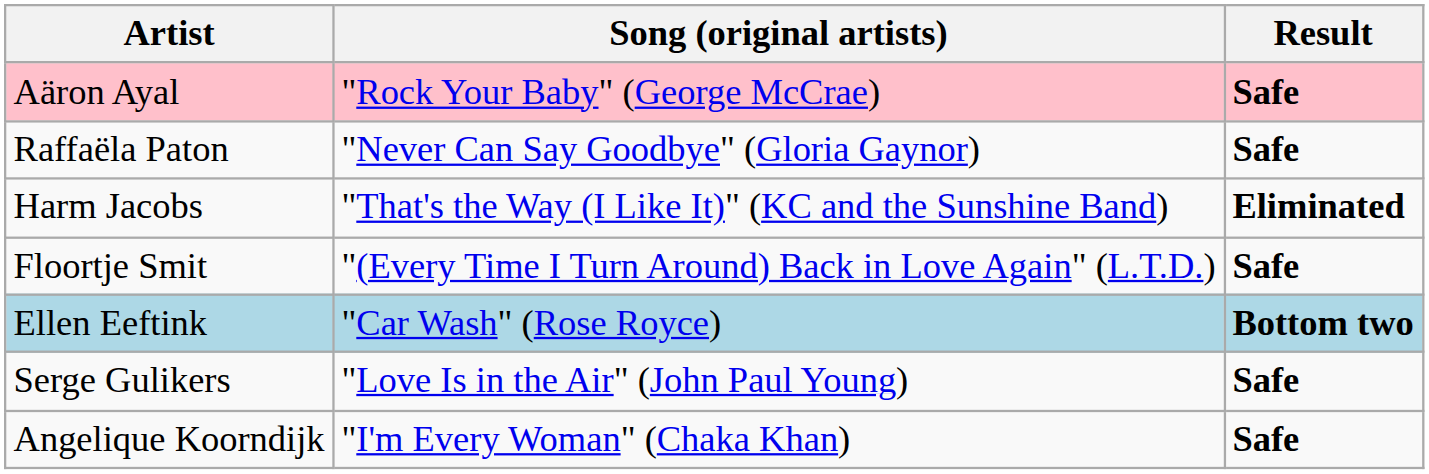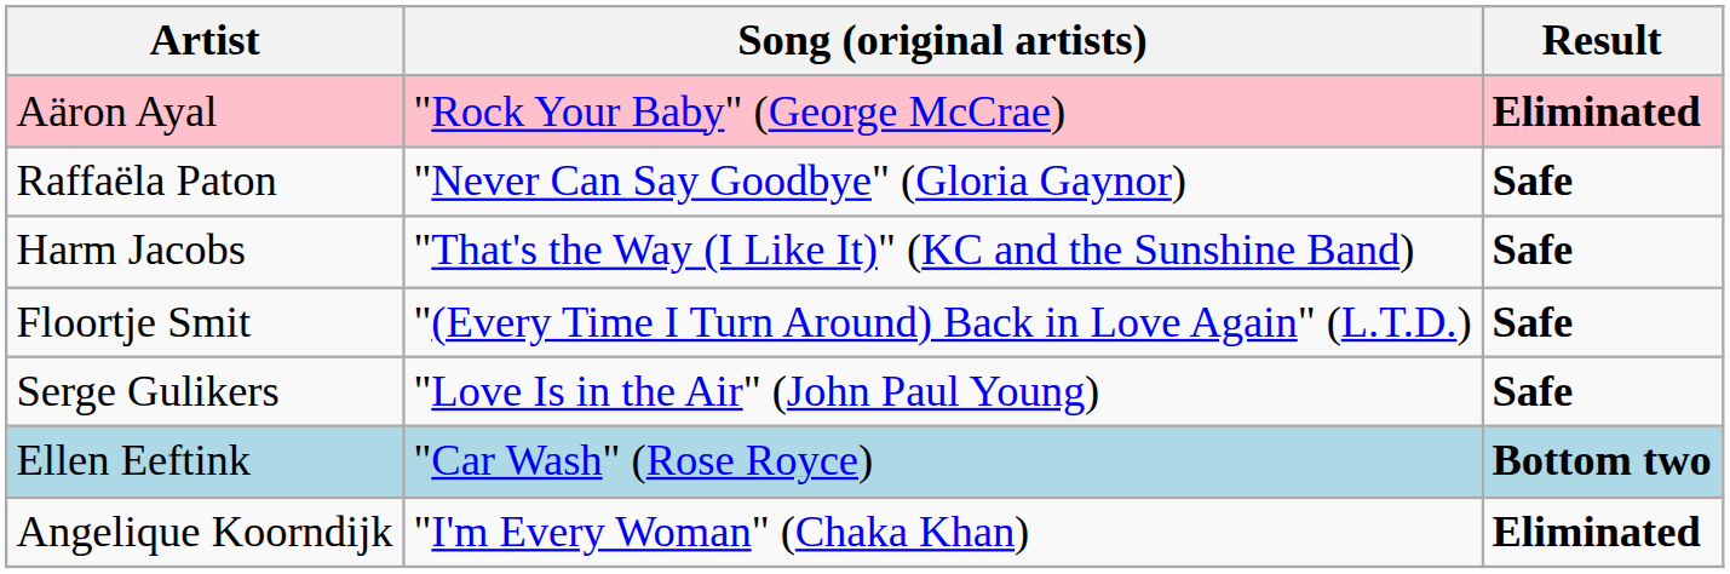 <table class=wikitable>
 <tr>
 <th>Artist</th>
 <th>Song (original artists)</th>
 <th>Result</th>
 </tr>
 <tr style="background:pink;">
 <td>Aäron Ayal</td>
 <td>"<a href='#'>Rock Your Baby</a>" (<a href='#'>George McCrae</a>)</td>
-<td><strong>Safe</strong></td>
+<td><strong>Eliminated</strong></td>
 </tr>
 <tr>
 <td>Raffaëla Paton</td>
 <td>"<a href='#'>Never Can Say Goodbye</a>" (<a href='#'>Gloria Gaynor</a>)</td>
 <td><strong>Safe</strong></td>
 </tr>
 <tr>
 <td>Harm Jacobs</td>
 <td>"<a href='#'>That's the Way (I Like It)</a>" (<a href='#'>KC and the Sunshine Band</a>)</td>
-<td><strong>Eliminated</strong></td>
+<td><strong>Safe</strong></td>
 </tr>
 <tr>
 <td>Floortje Smit</td>
 <td>"<a href='#'>(Every Time I Turn Around) Back in Love Again</a>" (<a href='#'>L.T.D.</a>)</td>
+<td><strong>Safe</strong></td>
+</tr>
+<tr>
+<td>Serge Gulikers</td>
+<td>"<a href='#'>Love Is in the Air</a>" (<a href='#'>John Paul Young</a>)</td>
 <td><strong>Safe</strong></td>
 </tr>
 <tr style="background:lightblue;">
 <td>Ellen Eeftink</td>
 <td>"<a href='#'>Car Wash</a>" (<a href='#'>Rose Royce</a>)</td>
 <td><strong>Bottom two</strong></td>
 </tr>
 <tr>
-<td>Serge Gulikers</td>
-<td>"<a href='#'>Love Is in the Air</a>" (<a href='#'>John Paul Young</a>)</td>
-<td><strong>Safe</strong></td>
-</tr>
-<tr>
 <td>Angelique Koorndijk</td>
 <td>"<a href='#'>I'm Every Woman</a>" (<a href='#'>Chaka Khan</a>)</td>
-<td><strong>Safe</strong></td>
+<td><strong>Eliminated</strong></td>
 </tr>
 </table>
